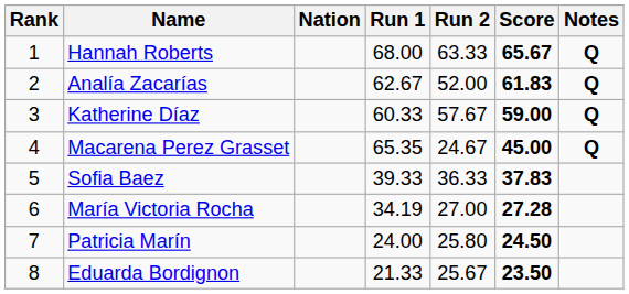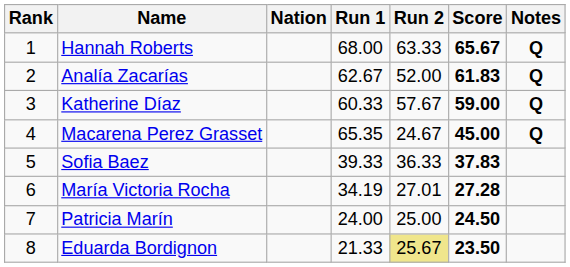 <table class="wikitable sortable" style="text-align:center">
 <tr>
 <th>Rank</th>
 <th>Name</th>
 <th>Nation</th>
 <th>Run 1</th>
 <th>Run 2</th>
 <th>Score</th>
 <th>Notes</th>
 </tr>
 <tr>
 <td>1</td>
 <td align=left><a href='#'>Hannah Roberts</a></td>
 <td align=left></td>
 <td>68.00</td>
 <td>63.33</td>
 <td><strong>65.67</strong></td>
 <td><strong>Q</strong></td>
 </tr>
 <tr>
 <td>2</td>
 <td align=left><a href='#'>Analía Zacarías</a></td>
 <td align=left></td>
 <td>62.67</td>
 <td>52.00</td>
 <td><strong>61.83</strong></td>
 <td><strong>Q</strong></td>
 </tr>
 <tr>
 <td>3</td>
 <td align=left><a href='#'>Katherine Díaz</a></td>
 <td align=left></td>
 <td>60.33</td>
 <td>57.67</td>
 <td><strong>59.00</strong></td>
 <td><strong>Q</strong></td>
 </tr>
 <tr>
 <td>4</td>
 <td align=left><a href='#'>Macarena Perez Grasset</a></td>
 <td align=left></td>
 <td>65.35</td>
 <td>24.67</td>
 <td><strong>45.00</strong></td>
 <td><strong>Q</strong></td>
 </tr>
 <tr>
 <td>5</td>
 <td align=left><a href='#'>Sofia Baez</a></td>
 <td align=left></td>
 <td>39.33</td>
 <td>36.33</td>
 <td><strong>37.83</strong></td>
 <td></td>
 </tr>
 <tr>
 <td>6</td>
 <td align=left><a href='#'>María Victoria Rocha</a></td>
 <td align=left></td>
 <td>34.19</td>
-<td>27.00</td>
+<td>27.01</td>
 <td><strong>27.28</strong></td>
 <td></td>
 </tr>
 <tr>
 <td>7</td>
 <td align=left><a href='#'>Patricia Marín</a></td>
 <td align=left></td>
 <td>24.00</td>
-<td>25.80</td>
+<td>25.00</td>
 <td><strong>24.50</strong></td>
 <td></td>
 </tr>
 <tr>
 <td>8</td>
 <td align=left><a href='#'>Eduarda Bordignon</a></td>
 <td align=left></td>
 <td>21.33</td>
-<td>25.67</td>
+<td style="background: khaki;">25.67</td>
 <td><strong>23.50</strong></td>
 <td></td>
 </tr>
 </table>
